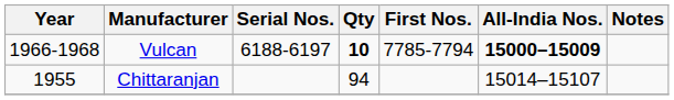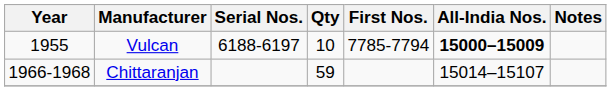 <table class=wikitable style=text-align:center>
 <tr>
 <th>Year</th>
 <th>Manufacturer</th>
 <th>Serial Nos.</th>
 <th>Qty</th>
 <th>First Nos.</th>
 <th>All-India Nos.</th>
 <th>Notes</th>
 </tr>
 <tr>
-<td>1966-1968</td>
+<td>1955</td>
 <td><a href='#'>Vulcan</a></td>
 <td>6188-6197</td>
-<td><strong>10</strong></td>
+<td>10</td>
 <td>7785-7794</td>
 <td><strong>15000–15009</strong></td>
 <td></td>
 </tr>
 <tr>
-<td>1955</td>
+<td>1966-1968</td>
 <td><a href='#'>Chittaranjan</a></td>
 <td></td>
-<td>94</td>
+<td>59</td>
 <td></td>
 <td>15014–15107</td>
 <td></td>
 </tr>
 <tr>
 </tr>
 </table>
